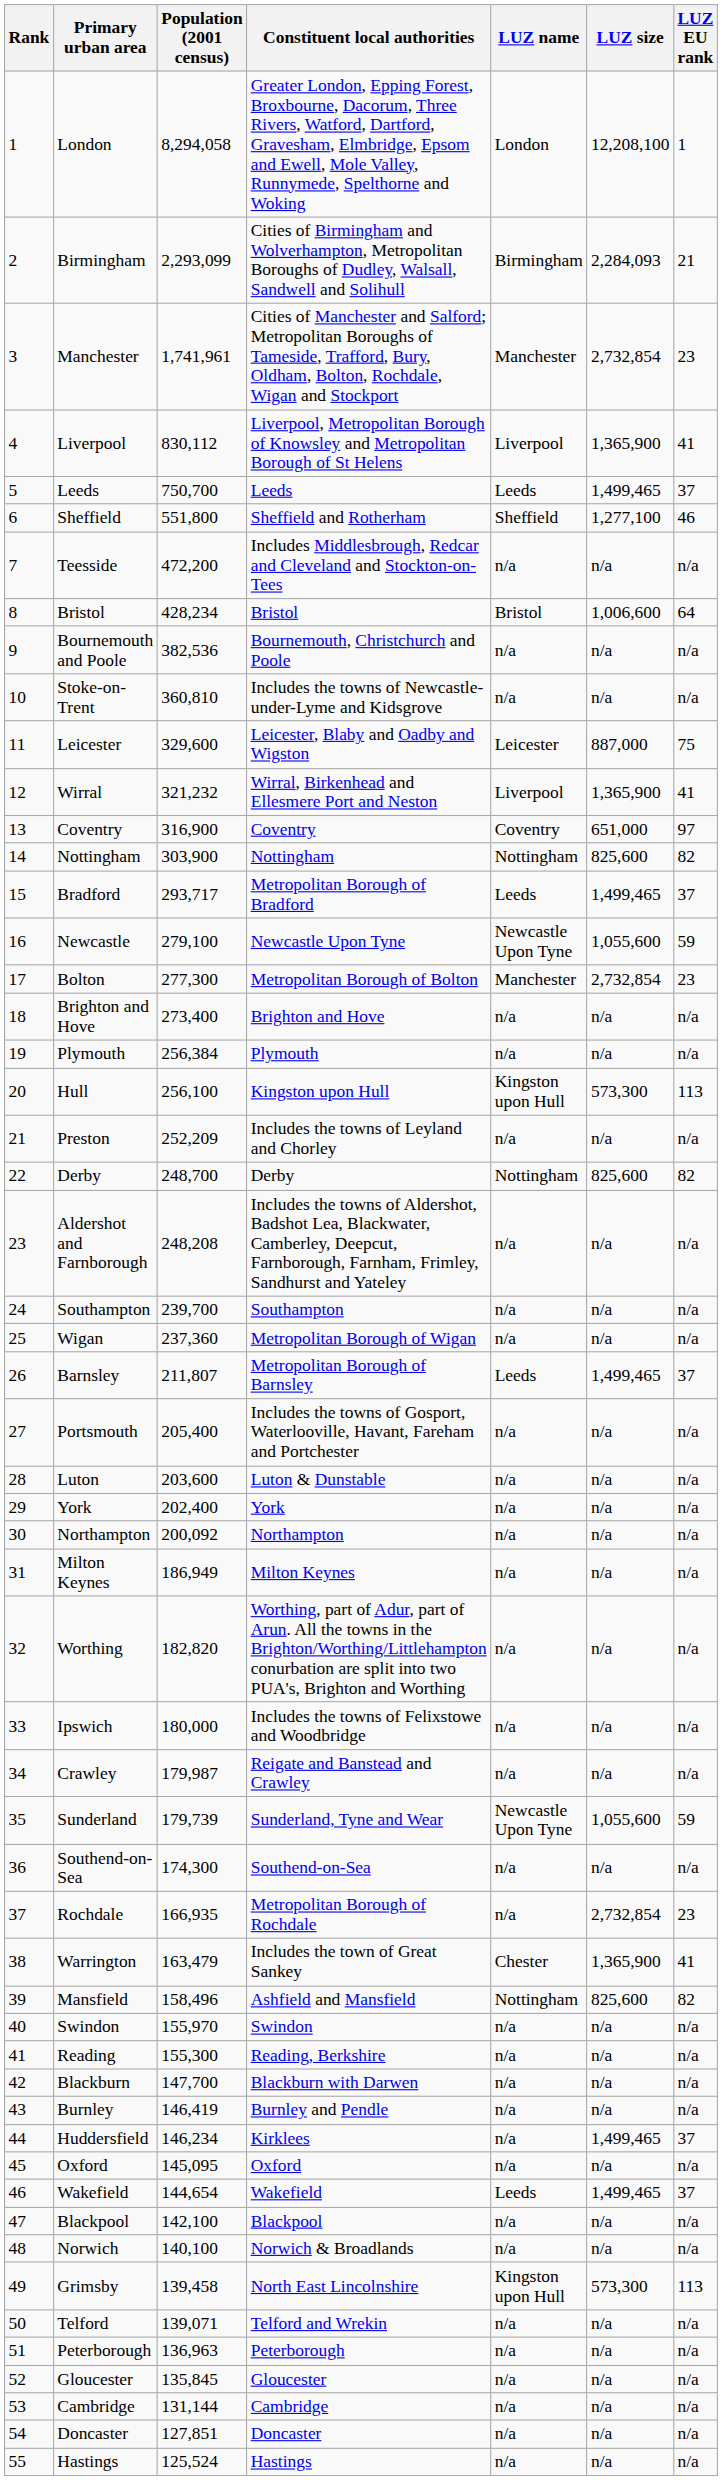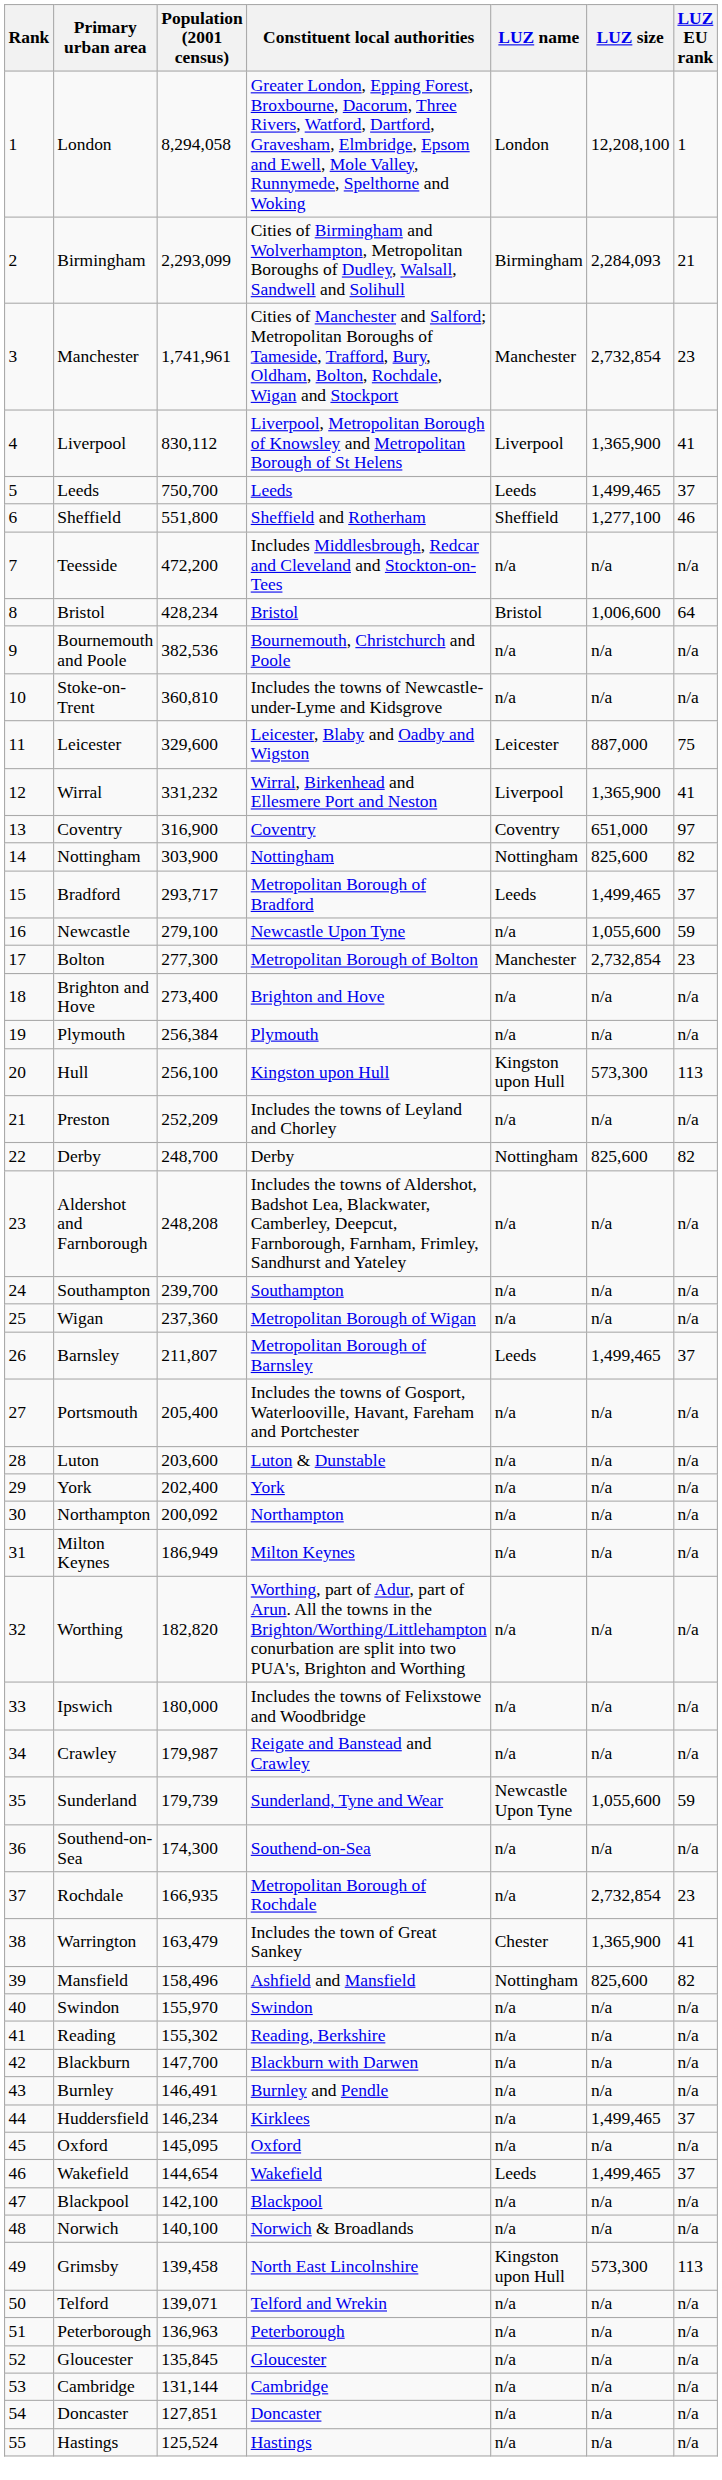 <table class="wikitable sortable">
 <tr>
 <th><strong>Rank</strong></th>
 <th><strong>Primary urban area</strong></th>
 <th><strong>Population<br>(2001 census)</strong></th>
 <th><strong>Constituent local authorities</strong></th>
 <th><strong><a href='#'>LUZ</a> name</strong></th>
 <th><strong><a href='#'>LUZ</a> size</strong></th>
 <th><strong><a href='#'>LUZ</a> EU rank</strong></th>
 </tr>
 <tr>
 <td>1</td>
 <td>London</td>
 <td>8,294,058</td>
 <td><a href='#'>Greater London</a>, <a href='#'>Epping Forest</a>, <a href='#'>Broxbourne</a>, <a href='#'>Dacorum</a>, <a href='#'>Three Rivers</a>, <a href='#'>Watford</a>, <a href='#'>Dartford</a>, <a href='#'>Gravesham</a>, <a href='#'>Elmbridge</a>, <a href='#'>Epsom and Ewell</a>, <a href='#'>Mole Valley</a>, <a href='#'>Runnymede</a>, <a href='#'>Spelthorne</a> and <a href='#'>Woking</a></td>
 <td>London</td>
 <td>12,208,100</td>
 <td>1</td>
 </tr>
 <tr>
 <td>2</td>
 <td>Birmingham</td>
 <td>2,293,099</td>
 <td>Cities of <a href='#'>Birmingham</a> and <a href='#'>Wolverhampton</a>, Metropolitan Boroughs of <a href='#'>Dudley</a>, <a href='#'>Walsall</a>, <a href='#'>Sandwell</a> and <a href='#'>Solihull</a></td>
 <td>Birmingham</td>
 <td>2,284,093</td>
 <td>21</td>
 </tr>
 <tr>
 <td>3</td>
 <td>Manchester</td>
 <td>1,741,961</td>
 <td>Cities of <a href='#'>Manchester</a> and <a href='#'>Salford</a>; Metropolitan Boroughs of <a href='#'>Tameside</a>, <a href='#'>Trafford</a>, <a href='#'>Bury</a>, <a href='#'>Oldham</a>, <a href='#'>Bolton</a>, <a href='#'>Rochdale</a>, <a href='#'>Wigan</a> and <a href='#'>Stockport</a></td>
 <td>Manchester</td>
 <td>2,732,854</td>
 <td>23</td>
 </tr>
 <tr>
 <td>4</td>
 <td>Liverpool</td>
 <td>830,112</td>
 <td><a href='#'>Liverpool</a>, <a href='#'>Metropolitan Borough of Knowsley</a> and <a href='#'>Metropolitan Borough of St Helens</a></td>
 <td>Liverpool</td>
 <td>1,365,900</td>
 <td>41</td>
 </tr>
 <tr>
 <td>5</td>
 <td>Leeds</td>
 <td>750,700</td>
 <td><a href='#'>Leeds</a></td>
 <td>Leeds</td>
 <td>1,499,465</td>
 <td>37</td>
 </tr>
 <tr>
 <td>6</td>
 <td>Sheffield</td>
 <td>551,800</td>
 <td><a href='#'>Sheffield</a> and <a href='#'>Rotherham</a></td>
 <td>Sheffield</td>
 <td>1,277,100</td>
 <td>46</td>
 </tr>
 <tr>
 <td>7</td>
 <td>Teesside</td>
 <td>472,200</td>
 <td>Includes <a href='#'>Middlesbrough</a>, <a href='#'>Redcar and Cleveland</a> and <a href='#'>Stockton-on-Tees</a></td>
 <td>n/a</td>
 <td>n/a</td>
 <td>n/a</td>
 </tr>
 <tr>
 <td>8</td>
 <td>Bristol</td>
 <td>428,234</td>
 <td><a href='#'>Bristol</a></td>
 <td>Bristol</td>
 <td>1,006,600</td>
 <td>64</td>
 </tr>
 <tr>
 <td>9</td>
 <td>Bournemouth and Poole</td>
 <td>382,536</td>
 <td><a href='#'>Bournemouth</a>, <a href='#'>Christchurch</a> and <a href='#'>Poole</a></td>
 <td>n/a</td>
 <td>n/a</td>
 <td>n/a</td>
 </tr>
 <tr>
 <td>10</td>
 <td>Stoke-on-Trent</td>
 <td>360,810</td>
 <td>Includes the towns of Newcastle-under-Lyme and Kidsgrove</td>
 <td>n/a</td>
 <td>n/a</td>
 <td>n/a</td>
 </tr>
 <tr>
 <td>11</td>
 <td>Leicester</td>
 <td>329,600</td>
 <td><a href='#'>Leicester</a>, <a href='#'>Blaby</a> and <a href='#'>Oadby and Wigston</a></td>
 <td>Leicester</td>
 <td>887,000</td>
 <td>75</td>
 </tr>
 <tr>
 <td>12</td>
 <td>Wirral</td>
-<td>321,232</td>
+<td>331,232</td>
 <td><a href='#'>Wirral</a>, <a href='#'>Birkenhead</a> and <a href='#'>Ellesmere Port and Neston</a></td>
 <td>Liverpool</td>
 <td>1,365,900</td>
 <td>41</td>
 </tr>
 <tr>
 <td>13</td>
 <td>Coventry</td>
 <td>316,900</td>
 <td><a href='#'>Coventry</a></td>
 <td>Coventry</td>
 <td>651,000</td>
 <td>97</td>
 </tr>
 <tr>
 <td>14</td>
 <td>Nottingham</td>
 <td>303,900</td>
 <td><a href='#'>Nottingham</a></td>
 <td>Nottingham</td>
 <td>825,600</td>
 <td>82</td>
 </tr>
 <tr>
 <td>15</td>
 <td>Bradford</td>
 <td>293,717</td>
 <td><a href='#'>Metropolitan Borough of Bradford</a></td>
 <td>Leeds</td>
 <td>1,499,465</td>
 <td>37</td>
 </tr>
 <tr>
 <td>16</td>
 <td>Newcastle</td>
 <td>279,100</td>
 <td><a href='#'>Newcastle Upon Tyne</a></td>
-<td>Newcastle Upon Tyne</td>
+<td>n/a</td>
 <td>1,055,600</td>
 <td>59</td>
 </tr>
 <tr>
 <td>17</td>
 <td>Bolton</td>
 <td>277,300</td>
 <td><a href='#'>Metropolitan Borough of Bolton</a></td>
 <td>Manchester</td>
 <td>2,732,854</td>
 <td>23</td>
 </tr>
 <tr>
 <td>18</td>
 <td>Brighton and Hove</td>
 <td>273,400</td>
 <td><a href='#'>Brighton and Hove</a></td>
 <td>n/a</td>
 <td>n/a</td>
 <td>n/a</td>
 </tr>
 <tr>
 <td>19</td>
 <td>Plymouth</td>
 <td>256,384</td>
 <td><a href='#'>Plymouth</a></td>
 <td>n/a</td>
 <td>n/a</td>
 <td>n/a</td>
 </tr>
 <tr>
 <td>20</td>
 <td>Hull</td>
 <td>256,100</td>
 <td><a href='#'>Kingston upon Hull</a></td>
 <td>Kingston upon Hull</td>
 <td>573,300</td>
 <td>113</td>
 </tr>
 <tr>
 <td>21</td>
 <td>Preston</td>
 <td>252,209</td>
 <td>Includes the towns of Leyland and Chorley</td>
 <td>n/a</td>
 <td>n/a</td>
 <td>n/a</td>
 </tr>
 <tr>
 <td>22</td>
 <td>Derby</td>
 <td>248,700</td>
 <td>Derby</td>
 <td>Nottingham</td>
 <td>825,600</td>
 <td>82</td>
 </tr>
 <tr>
 <td>23</td>
 <td>Aldershot and Farnborough</td>
 <td>248,208</td>
 <td>Includes the towns of Aldershot, Badshot Lea, Blackwater, Camberley, Deepcut, Farnborough, Farnham, Frimley, Sandhurst and Yateley</td>
 <td>n/a</td>
 <td>n/a</td>
 <td>n/a</td>
 </tr>
 <tr>
 <td>24</td>
 <td>Southampton</td>
 <td>239,700</td>
 <td><a href='#'>Southampton</a></td>
 <td>n/a</td>
 <td>n/a</td>
 <td>n/a</td>
 </tr>
 <tr>
 <td>25</td>
 <td>Wigan</td>
 <td>237,360</td>
 <td><a href='#'>Metropolitan Borough of Wigan</a></td>
 <td>n/a</td>
 <td>n/a</td>
 <td>n/a</td>
 </tr>
 <tr>
 <td>26</td>
 <td>Barnsley</td>
 <td>211,807</td>
 <td><a href='#'>Metropolitan Borough of Barnsley</a></td>
 <td>Leeds</td>
 <td>1,499,465</td>
 <td>37</td>
 </tr>
 <tr>
 <td>27</td>
 <td>Portsmouth</td>
 <td>205,400</td>
 <td>Includes the towns of Gosport, Waterlooville, Havant, Fareham and Portchester</td>
 <td>n/a</td>
 <td>n/a</td>
 <td>n/a</td>
 </tr>
 <tr>
 <td>28</td>
 <td>Luton</td>
 <td>203,600</td>
 <td><a href='#'>Luton</a> & <a href='#'>Dunstable</a></td>
 <td>n/a</td>
 <td>n/a</td>
 <td>n/a</td>
 </tr>
 <tr>
 <td>29</td>
 <td>York</td>
 <td>202,400</td>
 <td><a href='#'>York</a></td>
 <td>n/a</td>
 <td>n/a</td>
 <td>n/a</td>
 </tr>
 <tr>
 <td>30</td>
 <td>Northampton</td>
 <td>200,092</td>
 <td><a href='#'>Northampton</a></td>
 <td>n/a</td>
 <td>n/a</td>
 <td>n/a</td>
 </tr>
 <tr>
 <td>31</td>
 <td>Milton Keynes</td>
 <td>186,949</td>
 <td><a href='#'>Milton Keynes</a></td>
 <td>n/a</td>
 <td>n/a</td>
 <td>n/a</td>
 </tr>
 <tr>
 <td>32</td>
 <td>Worthing</td>
 <td>182,820</td>
 <td><a href='#'>Worthing</a>, part of <a href='#'>Adur</a>, part of <a href='#'>Arun</a>.  All the towns in the <a href='#'>Brighton/Worthing/Littlehampton</a> conurbation are split into two PUA's, Brighton and Worthing</td>
 <td>n/a</td>
 <td>n/a</td>
 <td>n/a</td>
 </tr>
 <tr>
 <td>33</td>
 <td>Ipswich</td>
 <td>180,000</td>
 <td>Includes the towns of Felixstowe and Woodbridge</td>
 <td>n/a</td>
 <td>n/a</td>
 <td>n/a</td>
 </tr>
 <tr>
 <td>34</td>
 <td>Crawley</td>
 <td>179,987</td>
 <td><a href='#'>Reigate and Banstead</a> and <a href='#'>Crawley</a></td>
 <td>n/a</td>
 <td>n/a</td>
 <td>n/a</td>
 </tr>
 <tr>
 <td>35</td>
 <td>Sunderland</td>
 <td>179,739</td>
 <td><a href='#'>Sunderland, Tyne and Wear</a></td>
 <td>Newcastle Upon Tyne</td>
 <td>1,055,600</td>
 <td>59</td>
 </tr>
 <tr>
 <td>36</td>
 <td>Southend-on-Sea</td>
 <td>174,300</td>
 <td><a href='#'>Southend-on-Sea</a></td>
 <td>n/a</td>
 <td>n/a</td>
 <td>n/a</td>
 </tr>
 <tr>
 <td>37</td>
 <td>Rochdale</td>
 <td>166,935</td>
 <td><a href='#'>Metropolitan Borough of Rochdale</a></td>
 <td>n/a</td>
 <td>2,732,854</td>
 <td>23</td>
 </tr>
 <tr>
 <td>38</td>
 <td>Warrington</td>
 <td>163,479</td>
 <td>Includes the town of Great Sankey</td>
 <td>Chester</td>
 <td>1,365,900</td>
 <td>41</td>
 </tr>
 <tr>
 <td>39</td>
 <td>Mansfield</td>
 <td>158,496</td>
 <td><a href='#'>Ashfield</a> and <a href='#'>Mansfield</a></td>
 <td>Nottingham</td>
 <td>825,600</td>
 <td>82</td>
 </tr>
 <tr>
 <td>40</td>
 <td>Swindon</td>
 <td>155,970</td>
 <td><a href='#'>Swindon</a></td>
 <td>n/a</td>
 <td>n/a</td>
 <td>n/a</td>
 </tr>
 <tr>
 <td>41</td>
 <td>Reading</td>
-<td>155,300</td>
+<td>155,302</td>
 <td><a href='#'>Reading, Berkshire</a></td>
 <td>n/a</td>
 <td>n/a</td>
 <td>n/a</td>
 </tr>
 <tr>
 <td>42</td>
 <td>Blackburn</td>
 <td>147,700</td>
 <td><a href='#'>Blackburn with Darwen</a></td>
 <td>n/a</td>
 <td>n/a</td>
 <td>n/a</td>
 </tr>
 <tr>
 <td>43</td>
 <td>Burnley</td>
-<td>146,419</td>
+<td>146,491</td>
 <td><a href='#'>Burnley</a> and <a href='#'>Pendle</a></td>
 <td>n/a</td>
 <td>n/a</td>
 <td>n/a</td>
 </tr>
 <tr>
 <td>44</td>
 <td>Huddersfield</td>
 <td>146,234</td>
 <td><a href='#'>Kirklees</a></td>
 <td>n/a</td>
 <td>1,499,465</td>
 <td>37</td>
 </tr>
 <tr>
 <td>45</td>
 <td>Oxford</td>
 <td>145,095</td>
 <td><a href='#'>Oxford</a></td>
 <td>n/a</td>
 <td>n/a</td>
 <td>n/a</td>
 </tr>
 <tr>
 <td>46</td>
 <td>Wakefield</td>
 <td>144,654</td>
 <td><a href='#'>Wakefield</a></td>
 <td>Leeds</td>
 <td>1,499,465</td>
 <td>37</td>
 </tr>
 <tr>
 <td>47</td>
 <td>Blackpool</td>
 <td>142,100</td>
 <td><a href='#'>Blackpool</a></td>
 <td>n/a</td>
 <td>n/a</td>
 <td>n/a</td>
 </tr>
 <tr>
 <td>48</td>
 <td>Norwich</td>
 <td>140,100</td>
 <td><a href='#'>Norwich</a> & Broadlands</td>
 <td>n/a</td>
 <td>n/a</td>
 <td>n/a</td>
 </tr>
 <tr>
 <td>49</td>
 <td>Grimsby</td>
 <td>139,458</td>
 <td><a href='#'>North East Lincolnshire</a></td>
 <td>Kingston upon Hull</td>
 <td>573,300</td>
 <td>113</td>
 </tr>
 <tr>
 <td>50</td>
 <td>Telford</td>
 <td>139,071</td>
 <td><a href='#'>Telford and Wrekin</a></td>
 <td>n/a</td>
 <td>n/a</td>
 <td>n/a</td>
 </tr>
 <tr>
 <td>51</td>
 <td>Peterborough</td>
 <td>136,963</td>
 <td><a href='#'>Peterborough</a></td>
 <td>n/a</td>
 <td>n/a</td>
 <td>n/a</td>
 </tr>
 <tr>
 <td>52</td>
 <td>Gloucester</td>
 <td>135,845</td>
 <td><a href='#'>Gloucester</a></td>
 <td>n/a</td>
 <td>n/a</td>
 <td>n/a</td>
 </tr>
 <tr>
 <td>53</td>
 <td>Cambridge</td>
 <td>131,144</td>
 <td><a href='#'>Cambridge</a></td>
 <td>n/a</td>
 <td>n/a</td>
 <td>n/a</td>
 </tr>
 <tr>
 <td>54</td>
 <td>Doncaster</td>
 <td>127,851</td>
 <td><a href='#'>Doncaster</a></td>
 <td>n/a</td>
 <td>n/a</td>
 <td>n/a</td>
 </tr>
 <tr>
 <td>55</td>
 <td>Hastings</td>
 <td>125,524</td>
 <td><a href='#'>Hastings</a></td>
 <td>n/a</td>
 <td>n/a</td>
 <td>n/a</td>
 </tr>
 </table>
